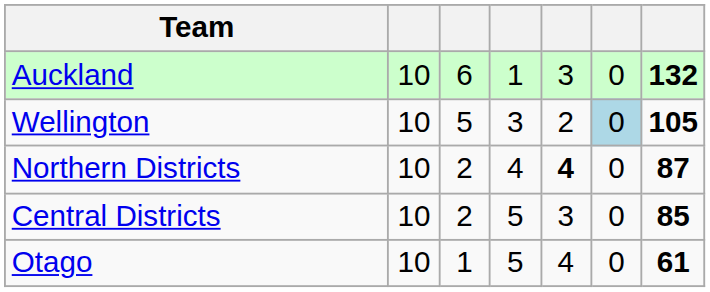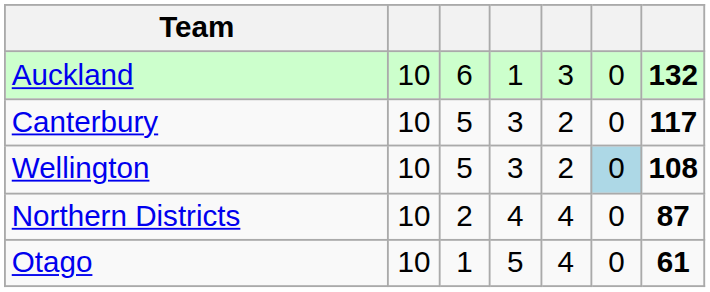 <table class="wikitable" style="text-align:center">
 <tr>
 <th style="width:200px">Team</th>
 <th width="20"></th>
 <th width="20"></th>
 <th width="20"></th>
 <th width="20"></th>
 <th width="20"></th>
 <th width="20"></th>
 </tr>
 <tr style="background:#cfc">
 <td style="text-align:left;"><a href='#'>Auckland</a></td>
 <td>10</td>
 <td>6</td>
 <td>1</td>
 <td>3</td>
 <td>0</td>
 <td><strong>132</strong></td>
 </tr>
 <tr>
+<td style="text-align:left;"><a href='#'>Canterbury</a></td>
+<td>10</td>
+<td>5</td>
+<td>3</td>
+<td>2</td>
+<td>0</td>
+<td><strong>117</strong></td>
+</tr>
+<tr>
 <td style="text-align:left;"><a href='#'>Wellington</a></td>
 <td>10</td>
 <td>5</td>
 <td>3</td>
 <td>2</td>
 <td style="background: lightblue;">0</td>
-<td><strong>105</strong></td>
+<td><strong>108</strong></td>
 </tr>
 <tr>
 <td style="text-align:left;"><a href='#'>Northern Districts</a></td>
 <td>10</td>
 <td>2</td>
 <td>4</td>
-<td><strong>4</strong></td>
+<td>4</td>
 <td>0</td>
 <td><strong>87</strong></td>
-</tr>
-<tr>
-<td style="text-align:left;"><a href='#'>Central Districts</a></td>
-<td>10</td>
-<td>2</td>
-<td>5</td>
-<td>3</td>
-<td>0</td>
-<td><strong>85</strong></td>
 </tr>
 <tr>
 <td style="text-align:left;"><a href='#'>Otago</a></td>
 <td>10</td>
 <td>1</td>
 <td>5</td>
 <td>4</td>
 <td>0</td>
 <td><strong>61</strong></td>
 </tr>
 </table>
